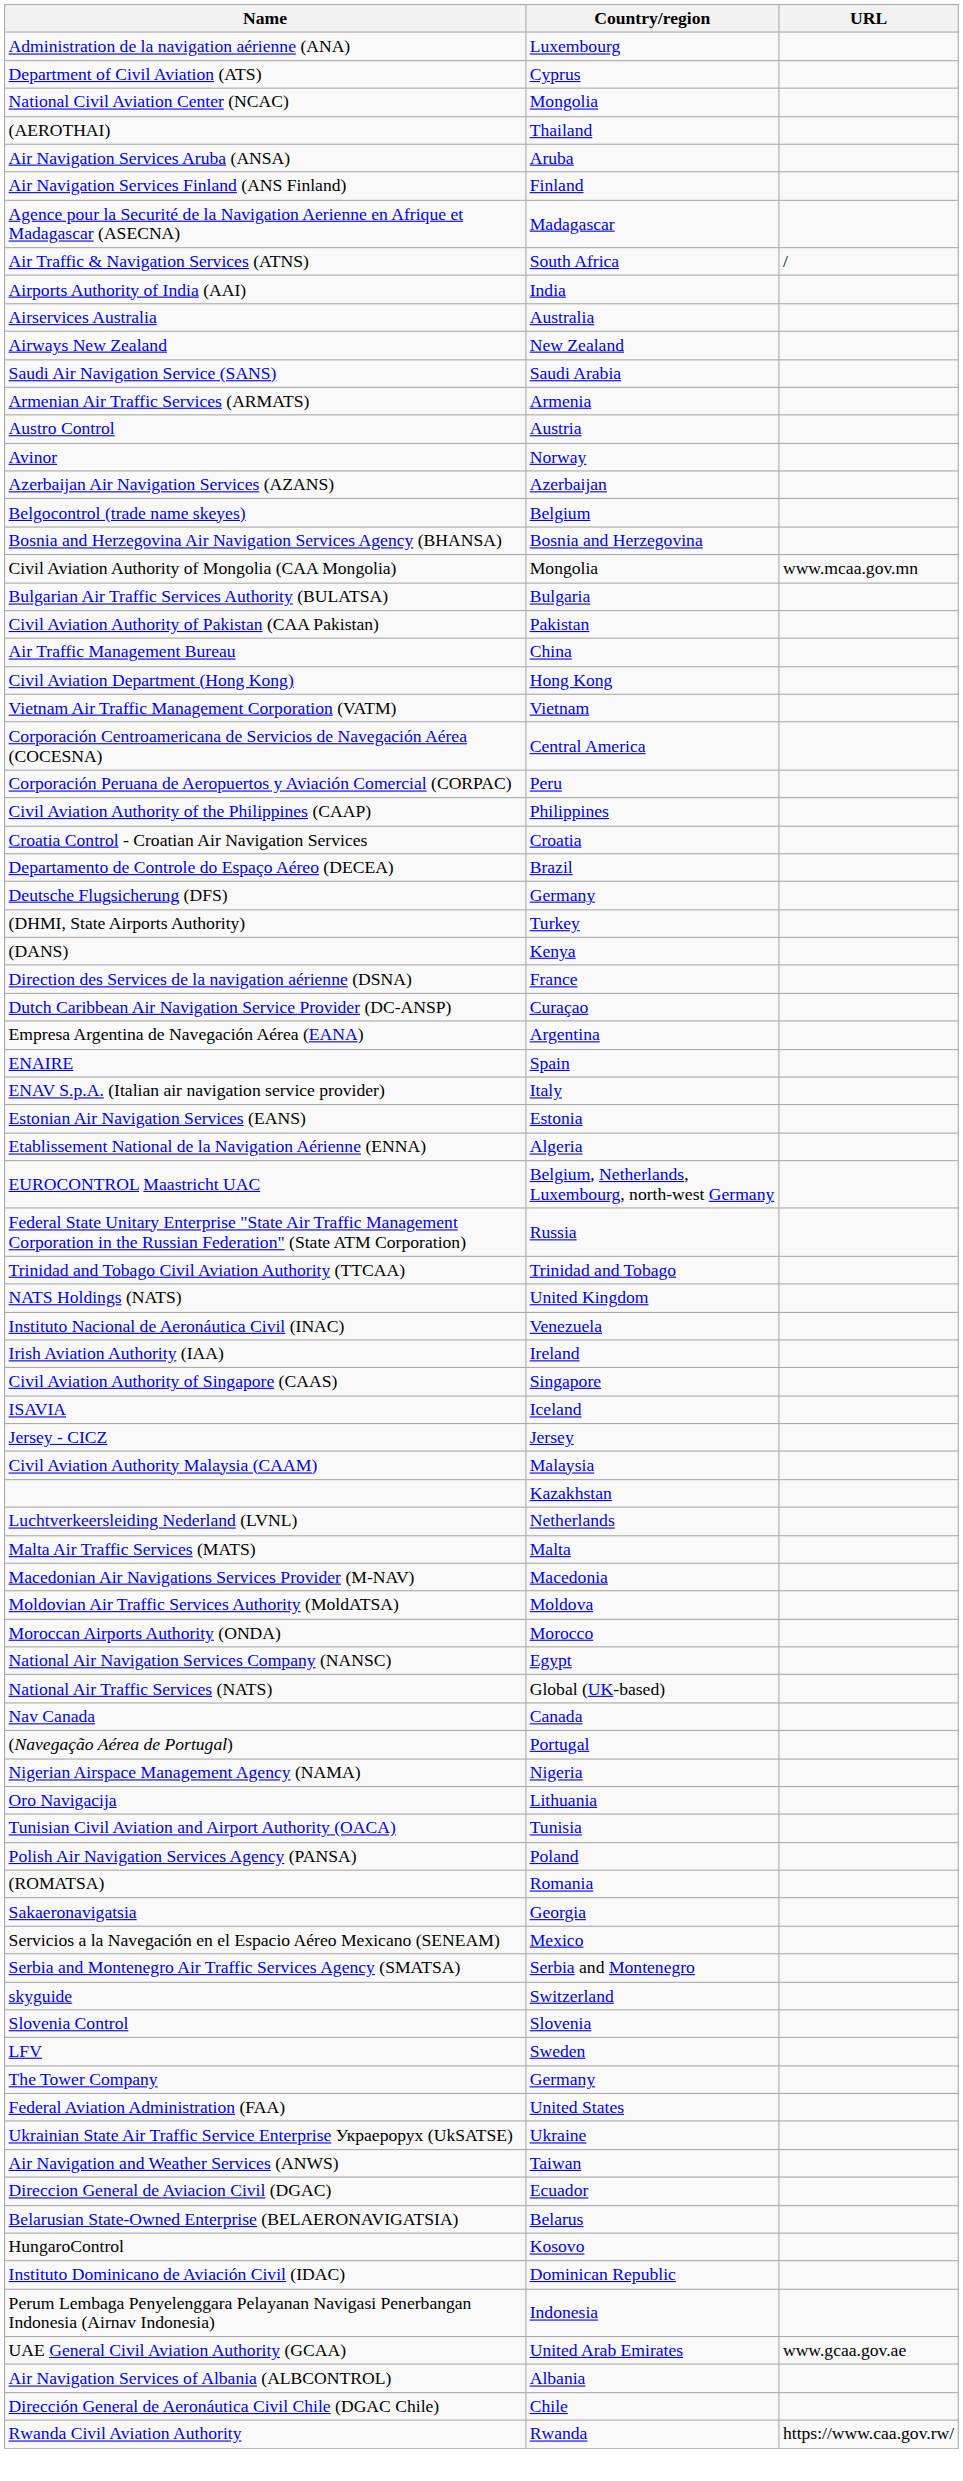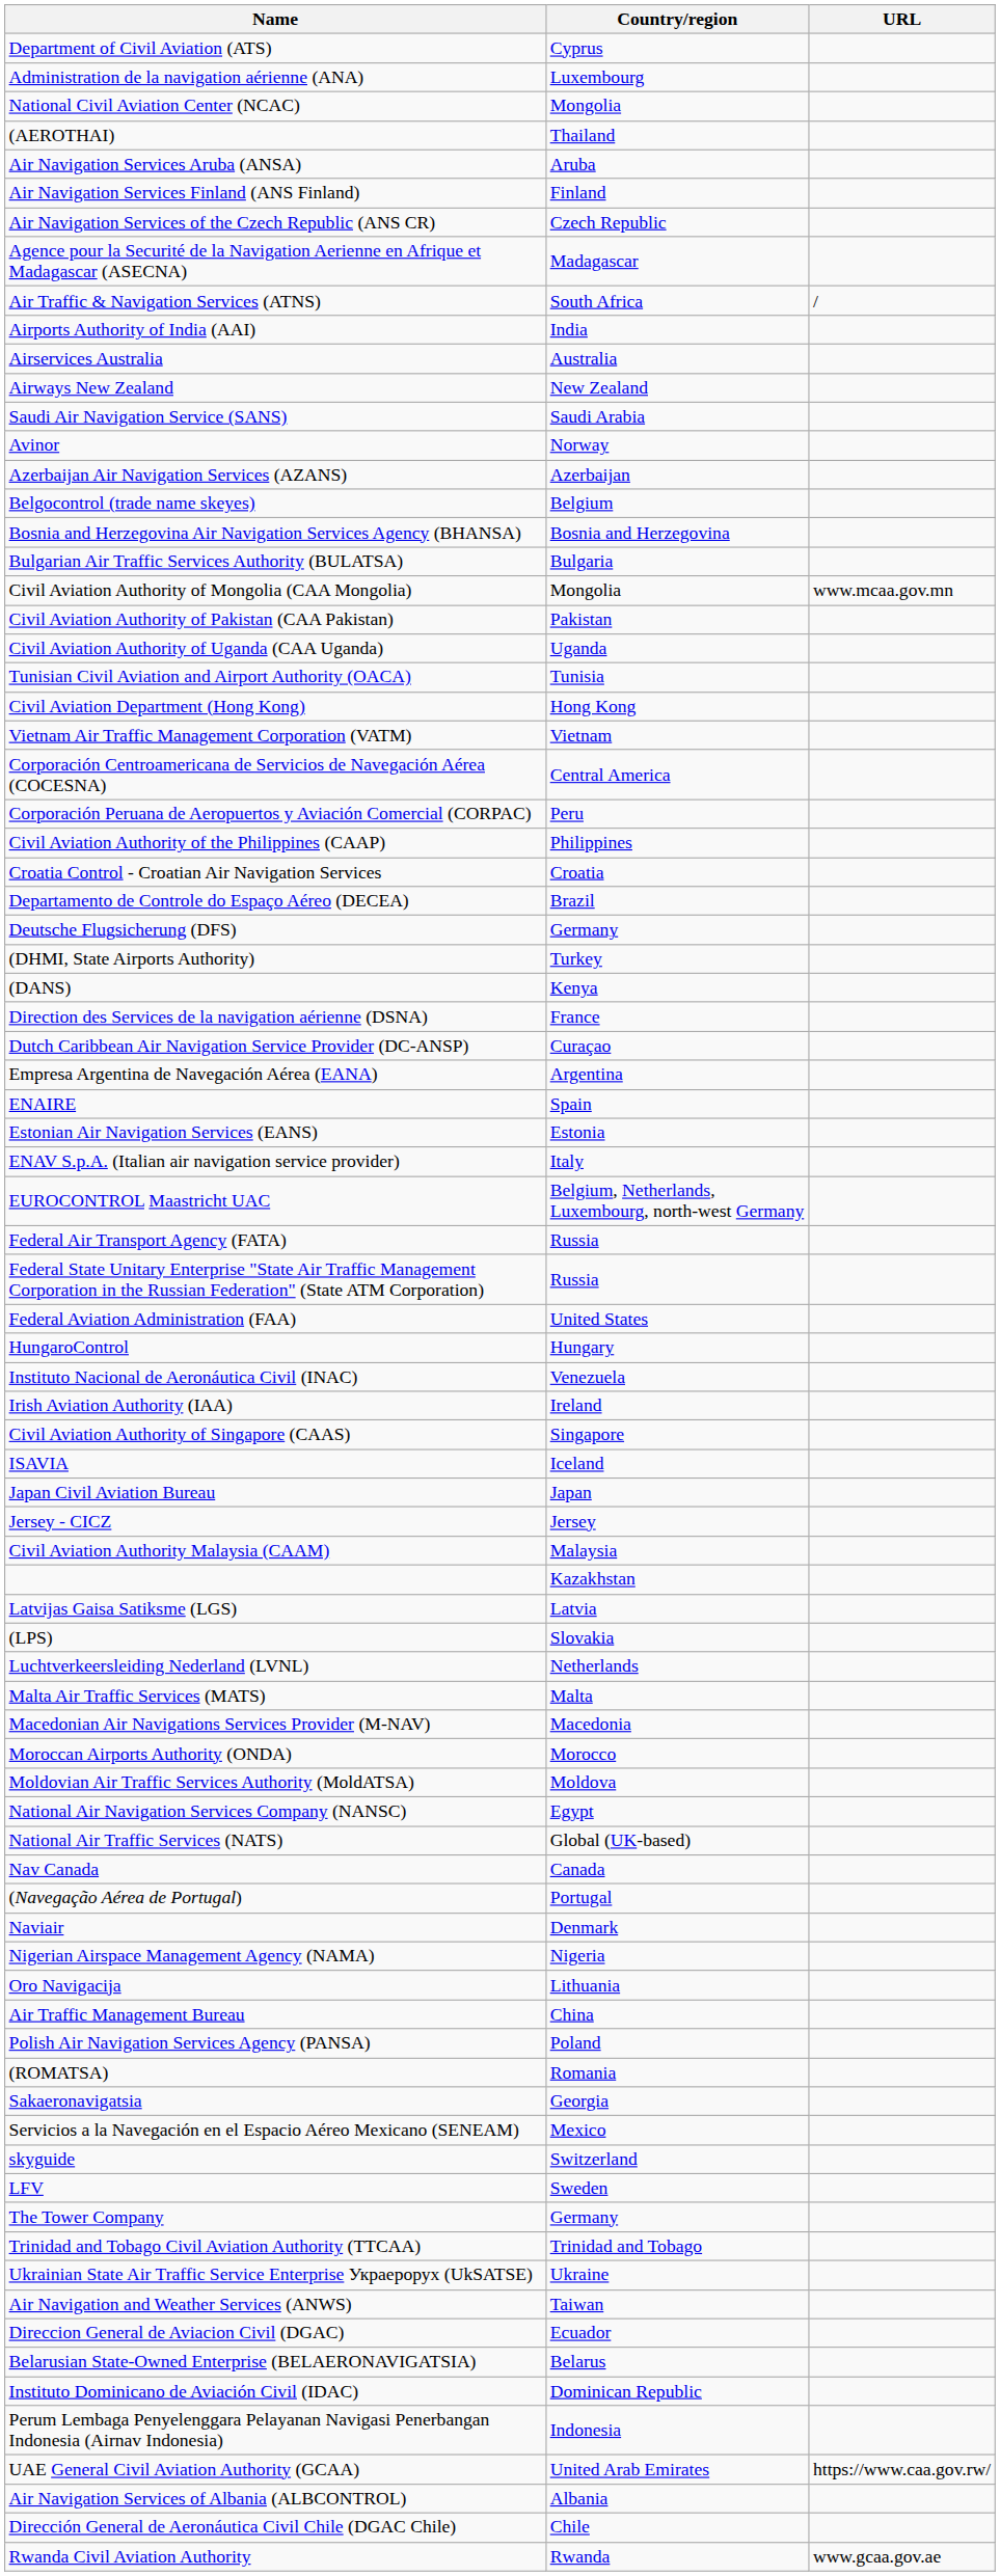 <table class="wikitable sortable">
 <tr>
 <th>Name</th>
 <th>Country/region</th>
 <th>URL</th>
 </tr>
 <tr>
-<td><a href='#'>Administration de la navigation aérienne</a> (ANA)</td>
-<td><a href='#'>Luxembourg</a></td>
+<td><a href='#'>Department of Civil Aviation</a> (ATS)</td>
+<td><a href='#'>Cyprus</a></td>
 <td></td>
 </tr>
 <tr>
-<td><a href='#'>Department of Civil Aviation</a> (ATS)</td>
-<td><a href='#'>Cyprus</a></td>
+<td><a href='#'>Administration de la navigation aérienne</a> (ANA)</td>
+<td><a href='#'>Luxembourg</a></td>
 <td></td>
 </tr>
 <tr>
 <td><a href='#'>National Civil Aviation Center</a> (NCAC)</td>
 <td><a href='#'>Mongolia</a></td>
 <td></td>
 </tr>
 <tr>
 <td> (AEROTHAI)</td>
 <td><a href='#'>Thailand</a></td>
 <td></td>
 </tr>
 <tr>
 <td><a href='#'>Air Navigation Services Aruba</a> (ANSA)</td>
 <td><a href='#'>Aruba</a></td>
 <td></td>
 </tr>
 <tr>
 <td><a href='#'>Air Navigation Services Finland</a> (ANS Finland)</td>
 <td><a href='#'>Finland</a></td>
+<td></td>
+</tr>
+<tr>
+<td><a href='#'>Air Navigation Services of the Czech Republic</a> (ANS CR)</td>
+<td><a href='#'>Czech Republic</a></td>
 <td></td>
 </tr>
 <tr>
 <td><a href='#'>Agence pour la Securité de la Navigation Aerienne en Afrique et Madagascar</a> (ASECNA)</td>
 <td><a href='#'>Madagascar</a></td>
 <td></td>
 </tr>
 <tr>
 <td><a href='#'>Air Traffic & Navigation Services</a> (ATNS)</td>
 <td><a href='#'>South Africa</a></td>
 <td> / </td>
 </tr>
 <tr>
 <td><a href='#'>Airports Authority of India</a> (AAI)</td>
 <td><a href='#'>India</a></td>
 <td></td>
 </tr>
 <tr>
 <td><a href='#'>Airservices Australia</a></td>
 <td><a href='#'>Australia</a></td>
 <td></td>
 </tr>
 <tr>
 <td><a href='#'>Airways New Zealand</a></td>
 <td><a href='#'>New Zealand</a></td>
 <td></td>
 </tr>
 <tr>
 <td><a href='#'>Saudi Air Navigation Service (SANS)</a></td>
 <td><a href='#'>Saudi Arabia</a></td>
 <td></td>
 </tr>
 <tr>
-<td><a href='#'>Armenian Air Traffic Services</a> (ARMATS)</td>
-<td><a href='#'>Armenia</a></td>
-<td></td>
-</tr>
-<tr>
-<td><a href='#'>Austro Control</a></td>
-<td><a href='#'>Austria</a></td>
-<td></td>
-</tr>
-<tr>
 <td><a href='#'>Avinor</a></td>
 <td><a href='#'>Norway</a></td>
 <td></td>
 </tr>
 <tr>
 <td><a href='#'>Azerbaijan Air Navigation Services</a> (AZANS)</td>
 <td><a href='#'>Azerbaijan</a></td>
 <td></td>
 </tr>
 <tr>
 <td><a href='#'>Belgocontrol (trade name skeyes)</a></td>
 <td><a href='#'>Belgium</a></td>
 <td></td>
 </tr>
 <tr>
 <td><a href='#'>Bosnia and Herzegovina Air Navigation Services Agency</a> (BHANSA)</td>
 <td><a href='#'>Bosnia and Herzegovina</a></td>
 <td></td>
 </tr>
 <tr>
+<td><a href='#'>Bulgarian Air Traffic Services Authority</a> (BULATSA)</td>
+<td><a href='#'>Bulgaria</a></td>
+<td></td>
+</tr>
+<tr>
 <td>Civil Aviation Authority of Mongolia (CAA Mongolia)</td>
 <td>Mongolia</td>
 <td>www.mcaa.gov.mn</td>
-</tr>
-<tr>
-<td><a href='#'>Bulgarian Air Traffic Services Authority</a> (BULATSA)</td>
-<td><a href='#'>Bulgaria</a></td>
-<td></td>
 </tr>
 <tr>
 <td><a href='#'>Civil Aviation Authority of Pakistan</a> (CAA Pakistan)</td>
 <td><a href='#'>Pakistan</a></td>
 <td></td>
 </tr>
 <tr>
-<td><a href='#'>Air Traffic Management Bureau</a></td>
-<td><a href='#'>China</a></td>
+<td><a href='#'>Civil Aviation Authority of Uganda</a> (CAA Uganda)</td>
+<td><a href='#'>Uganda</a></td>
+<td></td>
+</tr>
+<tr>
+<td><a href='#'>Tunisian Civil Aviation and Airport Authority (OACA)</a></td>
+<td><a href='#'>Tunisia</a></td>
 <td></td>
 </tr>
 <tr>
 <td><a href='#'>Civil Aviation Department (Hong Kong)</a></td>
 <td><a href='#'>Hong Kong</a></td>
 <td></td>
 </tr>
 <tr>
 <td><a href='#'>Vietnam Air Traffic Management Corporation</a> (VATM)</td>
 <td><a href='#'>Vietnam</a></td>
 <td></td>
 </tr>
 <tr>
 <td><a href='#'>Corporación Centroamericana de Servicios de Navegación Aérea</a> (COCESNA)</td>
 <td><a href='#'>Central America</a></td>
 <td></td>
 </tr>
 <tr>
 <td><a href='#'>Corporación Peruana de Aeropuertos y Aviación Comercial</a> (CORPAC)</td>
 <td><a href='#'>Peru</a></td>
 <td></td>
 </tr>
 <tr>
 <td><a href='#'>Civil Aviation Authority of the Philippines</a> (CAAP)</td>
 <td><a href='#'>Philippines</a></td>
 <td></td>
 </tr>
 <tr>
 <td><a href='#'>Croatia Control</a> - Croatian Air Navigation Services</td>
 <td><a href='#'>Croatia</a></td>
 <td></td>
 </tr>
 <tr>
 <td><a href='#'>Departamento de Controle do Espaço Aéreo</a> (DECEA)</td>
 <td><a href='#'>Brazil</a></td>
 <td></td>
 </tr>
 <tr>
 <td><a href='#'>Deutsche Flugsicherung</a> (DFS)</td>
 <td><a href='#'>Germany</a></td>
 <td></td>
 </tr>
 <tr>
 <td> (DHMI, State Airports Authority)</td>
 <td><a href='#'>Turkey</a></td>
 <td></td>
 </tr>
 <tr>
 <td> (DANS)</td>
 <td><a href='#'>Kenya</a></td>
 <td></td>
 </tr>
 <tr>
 <td><a href='#'>Direction des Services de la navigation aérienne</a> (DSNA)</td>
 <td><a href='#'>France</a></td>
 <td></td>
 </tr>
 <tr>
 <td><a href='#'>Dutch Caribbean Air Navigation Service Provider</a> (DC-ANSP)</td>
 <td><a href='#'>Curaçao</a></td>
 <td></td>
 </tr>
 <tr>
 <td>Empresa Argentina de Navegación Aérea (<a href='#'>EANA</a>)</td>
 <td><a href='#'>Argentina</a></td>
 <td></td>
 </tr>
 <tr>
 <td><a href='#'>ENAIRE</a></td>
 <td><a href='#'>Spain</a></td>
 <td></td>
 </tr>
 <tr>
-<td><a href='#'>ENAV S.p.A.</a> (Italian air navigation service provider)</td>
-<td><a href='#'>Italy</a></td>
-<td></td>
-</tr>
-<tr>
 <td><a href='#'>Estonian Air Navigation Services</a> (EANS)</td>
 <td><a href='#'>Estonia</a></td>
 <td></td>
 </tr>
 <tr>
-<td><a href='#'>Etablissement National de la Navigation Aérienne</a> (ENNA)</td>
-<td><a href='#'>Algeria</a></td>
+<td><a href='#'>ENAV S.p.A.</a> (Italian air navigation service provider)</td>
+<td><a href='#'>Italy</a></td>
 <td></td>
 </tr>
 <tr>
 <td><a href='#'>EUROCONTROL</a> <a href='#'>Maastricht UAC</a></td>
 <td><a href='#'>Belgium</a>, <a href='#'>Netherlands</a>, <a href='#'>Luxembourg</a>, north-west <a href='#'>Germany</a></td>
 <td></td>
 </tr>
 <tr>
+<td><a href='#'>Federal Air Transport Agency</a> (FATA)</td>
+<td><a href='#'>Russia</a></td>
+<td></td>
+</tr>
+<tr>
 <td><a href='#'>Federal State Unitary Enterprise "State Air Traffic Management Corporation in the Russian Federation"</a> (State ATM Corporation)</td>
 <td><a href='#'>Russia</a></td>
 <td></td>
 </tr>
 <tr>
-<td><a href='#'>Trinidad and Tobago Civil Aviation Authority</a> (TTCAA)</td>
-<td><a href='#'>Trinidad and Tobago</a></td>
+<td><a href='#'>Federal Aviation Administration</a> (FAA)</td>
+<td><a href='#'>United States</a></td>
 <td></td>
 </tr>
 <tr>
-<td><a href='#'>NATS Holdings</a> (NATS)</td>
-<td><a href='#'>United Kingdom</a></td>
+<td><a href='#'>HungaroControl</a></td>
+<td><a href='#'>Hungary</a></td>
 <td></td>
 </tr>
 <tr>
 <td><a href='#'>Instituto Nacional de Aeronáutica Civil</a> (INAC)</td>
 <td><a href='#'>Venezuela</a></td>
 <td></td>
 </tr>
 <tr>
 <td><a href='#'>Irish Aviation Authority</a> (IAA)</td>
 <td><a href='#'>Ireland</a></td>
 <td></td>
 </tr>
 <tr>
 <td><a href='#'>Civil Aviation Authority of Singapore</a> (CAAS)</td>
 <td><a href='#'>Singapore</a></td>
 <td></td>
 </tr>
 <tr>
 <td><a href='#'>ISAVIA</a></td>
 <td><a href='#'>Iceland</a></td>
 <td> </td>
 </tr>
 <tr>
+<td><a href='#'>Japan Civil Aviation Bureau</a></td>
+<td><a href='#'>Japan</a></td>
+<td></td>
+</tr>
+<tr>
 <td><a href='#'>Jersey - CICZ</a></td>
 <td><a href='#'>Jersey</a></td>
 <td></td>
 </tr>
 <tr>
 <td><a href='#'>Civil Aviation Authority Malaysia (CAAM)</a></td>
 <td><a href='#'>Malaysia</a></td>
 <td></td>
 </tr>
 <tr>
 <td></td>
 <td><a href='#'>Kazakhstan</a></td>
+<td></td>
+</tr>
+<tr>
+<td><a href='#'>Latvijas Gaisa Satiksme</a> (LGS)</td>
+<td><a href='#'>Latvia</a></td>
+<td></td>
+</tr>
+<tr>
+<td> (LPS)</td>
+<td><a href='#'>Slovakia</a></td>
 <td></td>
 </tr>
 <tr>
 <td><a href='#'>Luchtverkeersleiding Nederland</a> (LVNL)</td>
 <td><a href='#'>Netherlands</a></td>
 <td> </td>
 </tr>
 <tr>
 <td><a href='#'>Malta Air Traffic Services</a> (MATS)</td>
 <td><a href='#'>Malta</a></td>
 <td></td>
 </tr>
 <tr>
 <td><a href='#'>Macedonian Air Navigations Services Provider</a> (M-NAV)</td>
 <td><a href='#'>Macedonia</a></td>
 <td></td>
 </tr>
 <tr>
-<td><a href='#'>Moldovian Air Traffic Services Authority</a> (MoldATSA)</td>
-<td><a href='#'>Moldova</a></td>
+<td><a href='#'>Moroccan Airports Authority</a> (ONDA)</td>
+<td><a href='#'>Morocco</a></td>
 <td></td>
 </tr>
 <tr>
-<td><a href='#'>Moroccan Airports Authority</a> (ONDA)</td>
-<td><a href='#'>Morocco</a></td>
+<td><a href='#'>Moldovian Air Traffic Services Authority</a> (MoldATSA)</td>
+<td><a href='#'>Moldova</a></td>
 <td></td>
 </tr>
 <tr>
 <td><a href='#'>National Air Navigation Services Company</a> (NANSC)</td>
 <td><a href='#'>Egypt</a></td>
 <td></td>
 </tr>
 <tr>
 <td><a href='#'>National Air Traffic Services</a> (NATS)</td>
 <td>Global (<a href='#'>UK</a>-based)</td>
 <td></td>
 </tr>
 <tr>
 <td><a href='#'>Nav Canada</a></td>
 <td><a href='#'>Canada</a></td>
 <td></td>
 </tr>
 <tr>
 <td> (<em>Navegação Aérea de Portugal</em>)</td>
 <td><a href='#'>Portugal</a></td>
 <td></td>
 </tr>
 <tr>
+<td><a href='#'>Naviair</a></td>
+<td><a href='#'>Denmark</a></td>
+<td></td>
+</tr>
+<tr>
 <td><a href='#'>Nigerian Airspace Management Agency</a> (NAMA)</td>
 <td><a href='#'>Nigeria</a></td>
 <td></td>
 </tr>
 <tr>
 <td><a href='#'>Oro Navigacija</a></td>
 <td><a href='#'>Lithuania</a></td>
 <td></td>
 </tr>
 <tr>
-<td><a href='#'>Tunisian Civil Aviation and Airport Authority (OACA)</a></td>
-<td><a href='#'>Tunisia</a></td>
+<td><a href='#'>Air Traffic Management Bureau</a></td>
+<td><a href='#'>China</a></td>
 <td></td>
 </tr>
 <tr>
 <td><a href='#'>Polish Air Navigation Services Agency</a> (PANSA)</td>
 <td><a href='#'>Poland</a></td>
 <td></td>
 </tr>
 <tr>
 <td> (ROMATSA)</td>
 <td><a href='#'>Romania</a></td>
 <td></td>
 </tr>
 <tr>
 <td><a href='#'>Sakaeronavigatsia</a></td>
 <td><a href='#'>Georgia</a></td>
 <td></td>
 </tr>
 <tr>
 <td>Servicios a la Navegación en el Espacio Aéreo Mexicano (SENEAM)</td>
 <td><a href='#'>Mexico</a></td>
 <td></td>
 </tr>
 <tr>
-<td><a href='#'>Serbia and Montenegro Air Traffic Services Agency</a> (SMATSA)</td>
-<td><a href='#'>Serbia</a> and <a href='#'>Montenegro</a></td>
-<td></td>
-</tr>
-<tr>
 <td><a href='#'>skyguide</a></td>
 <td><a href='#'>Switzerland</a></td>
-<td></td>
-</tr>
-<tr>
-<td><a href='#'>Slovenia Control</a></td>
-<td><a href='#'>Slovenia</a></td>
 <td></td>
 </tr>
 <tr>
 <td><a href='#'>LFV</a></td>
 <td><a href='#'>Sweden</a></td>
 <td></td>
 </tr>
 <tr>
 <td><a href='#'>The Tower Company</a></td>
 <td><a href='#'>Germany</a></td>
 <td></td>
 </tr>
 <tr>
-<td><a href='#'>Federal Aviation Administration</a> (FAA)</td>
-<td><a href='#'>United States</a></td>
+<td><a href='#'>Trinidad and Tobago Civil Aviation Authority</a> (TTCAA)</td>
+<td><a href='#'>Trinidad and Tobago</a></td>
 <td></td>
 </tr>
 <tr>
 <td><a href='#'>Ukrainian State Air Traffic Service Enterprise</a> Украерорух (UkSATSE)</td>
 <td><a href='#'>Ukraine</a></td>
 <td></td>
 </tr>
 <tr>
 <td><a href='#'>Air Navigation and Weather Services</a> (ANWS)</td>
 <td><a href='#'>Taiwan</a></td>
 <td></td>
 </tr>
 <tr>
 <td><a href='#'>Direccion General de Aviacion Civil</a> (DGAC)</td>
 <td><a href='#'>Ecuador</a></td>
 <td></td>
 </tr>
 <tr>
 <td><a href='#'>Belarusian State-Owned Enterprise</a> (BELAERONAVIGATSIA)</td>
 <td><a href='#'>Belarus</a></td>
 <td></td>
 </tr>
 <tr>
-<td>HungaroControl</td>
-<td><a href='#'>Kosovo</a></td>
-<td></td>
-</tr>
-<tr>
 <td><a href='#'>Instituto Dominicano de Aviación Civil</a> (IDAC)</td>
 <td><a href='#'>Dominican Republic</a></td>
 <td></td>
 </tr>
 <tr>
 <td>Perum Lembaga Penyelenggara Pelayanan Navigasi Penerbangan Indonesia (Airnav Indonesia)</td>
 <td><a href='#'>Indonesia</a></td>
 <td></td>
 </tr>
 <tr>
 <td>UAE <a href='#'>General Civil Aviation Authority</a> (GCAA)</td>
 <td><a href='#'>United Arab Emirates</a></td>
-<td>www.gcaa.gov.ae</td>
+<td>https://www.caa.gov.rw/</td>
 </tr>
 <tr>
 <td><a href='#'>Air Navigation Services of Albania</a> (ALBCONTROL)</td>
 <td><a href='#'>Albania</a></td>
 <td></td>
 </tr>
 <tr>
 <td><a href='#'>Dirección General de Aeronáutica Civil Chile</a> (DGAC Chile)</td>
 <td><a href='#'>Chile</a></td>
 <td></td>
 </tr>
 <tr>
 <td><a href='#'>Rwanda Civil Aviation Authority</a></td>
 <td><a href='#'>Rwanda</a></td>
-<td>https://www.caa.gov.rw/</td>
+<td>www.gcaa.gov.ae</td>
 </tr>
 </table>
